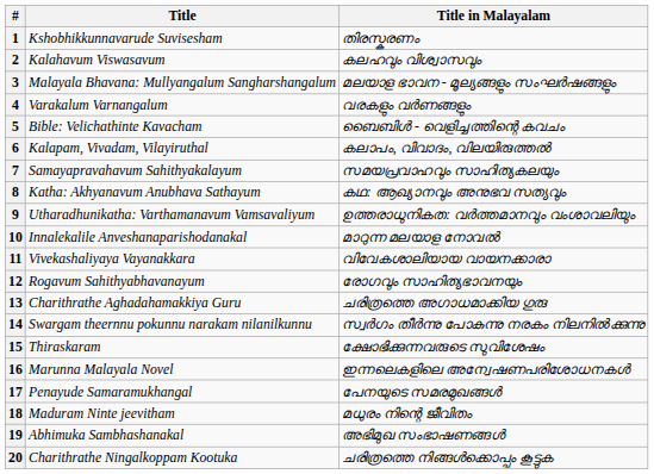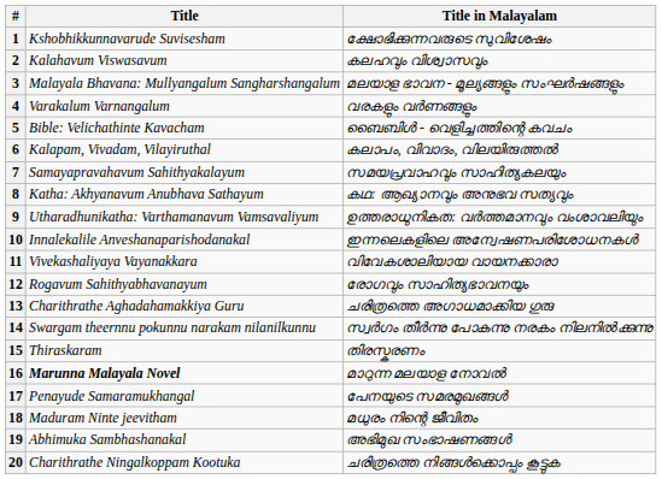 <table class="wikitable">
 <tr>
 <th>#</th>
 <th>Title</th>
 <th>Title in Malayalam</th>
 </tr>
 <tr>
 <th>1</th>
 <td><em>Kshobhikkunnavarude Suvisesham</em></td>
-<td><em>തിരസ്കരണം  </em></td>
+<td><em>ക്ഷോഭിക്കുന്നവരുടെ സുവിശേഷം </em></td>
 </tr>
 <tr>
 <th>2</th>
 <td><em>Kalahavum Viswasavum</em></td>
 <td><em>കലഹവും വിശ്വാസവും </em></td>
 </tr>
 <tr>
 <th>3</th>
 <td><em>Malayala Bhavana: Mullyangalum Sangharshangalum</em></td>
 <td><em>മലയാള ഭാവന - മൂല്യങ്ങളും സംഘർഷങ്ങളും </em></td>
 </tr>
 <tr>
 <th>4</th>
 <td><em>Varakalum Varnangalum</em></td>
 <td><em>വരകളും വർണങ്ങളും </em></td>
 </tr>
 <tr>
 <th>5</th>
 <td><em>Bible: Velichathinte Kavacham</em></td>
 <td><em>ബൈബിൾ - വെളിച്ചത്തിന്റെ കവചം </em></td>
 </tr>
 <tr>
 <th>6</th>
 <td><em>Kalapam, Vivadam, Vilayiruthal</em></td>
 <td><em>കലാപം, വിവാദം, വിലയിരുത്തൽ </em></td>
 </tr>
 <tr>
 <th>7</th>
 <td><em>Samayapravahavum Sahithyakalayum</em></td>
 <td><em>സമയപ്രവാഹവും സാഹിത്യകലയും</em></td>
 </tr>
 <tr>
 <th>8</th>
 <td><em>Katha: Akhyanavum Anubhava Sathayum</em></td>
 <td><em>കഥ: ആഖ്യാനവും അനുഭവ സത്യവും </em></td>
 </tr>
 <tr>
 <th>9</th>
 <td><em>Utharadhunikatha: Varthamanavum Vamsavaliyum</em></td>
 <td><em>ഉത്തരാധുനികത: വർത്തമാനവും വംശാവലിയും </em></td>
 </tr>
 <tr>
 <th>10</th>
 <td><em>Innalekalile Anveshanaparishodanakal</em></td>
-<td><em>മാറുന്ന മലയാള നോവൽ</em></td>
+<td><em>ഇന്നലെകളിലെ അന്വേഷണപരിശോധനകൾ</em></td>
 </tr>
 <tr>
 <th>11</th>
 <td><em>Vivekashaliyaya Vayanakkara</em></td>
 <td><em>വിവേകശാലിയായ വായനക്കാരാ</em></td>
 </tr>
 <tr>
 <th>12</th>
 <td><em>Rogavum Sahithyabhavanayum</em></td>
 <td><em>രോഗവും സാഹിത്യഭാവനയും</em></td>
 </tr>
 <tr>
 <th>13</th>
 <td><em>Charithrathe Aghadahamakkiya Guru</em></td>
 <td><em>ചരിത്രത്തെ അഗാധമാക്കിയ ഗുരു </em></td>
 </tr>
 <tr>
 <th>14</th>
 <td><em>Swargam theernnu pokunnu narakam nilanilkunnu</em></td>
 <td><em>സ്വർഗം തീർന്നു പോകുന്നു നരകം നിലനിൽക്കുന്നു </em></td>
 </tr>
 <tr>
 <th>15</th>
 <td><em>Thiraskaram</em></td>
-<td><em>ക്ഷോഭിക്കുന്നവരുടെ സുവിശേഷം </em></td>
+<td><em>തിരസ്കരണം  </em></td>
 </tr>
 <tr>
 <th>16</th>
-<td><em>Marunna Malayala Novel</em></td>
-<td><em>ഇന്നലെകളിലെ അന്വേഷണപരിശോധനകൾ</em></td>
+<td><strong><em>Marunna Malayala Novel</em></strong></td>
+<td><em>മാറുന്ന മലയാള നോവൽ</em></td>
 </tr>
 <tr>
 <th>17</th>
 <td><em>Penayude Samaramukhangal</em></td>
 <td><em>പേനയുടെ സമരമുഖങ്ങൾ</em></td>
 </tr>
 <tr>
 <th>18</th>
 <td><em>Maduram Ninte jeevitham</em></td>
 <td><em>മധുരം നിന്റെ ജീവിതം </em></td>
 </tr>
 <tr>
 <th>19</th>
 <td><em>Abhimuka Sambhashanakal</em></td>
 <td><em>അഭിമുഖ സംഭാഷണങ്ങൾ </em></td>
 </tr>
 <tr>
 <th>20</th>
 <td><em>Charithrathe Ningalkoppam Kootuka</em></td>
 <td><em>ചരിത്രത്തെ നിങ്ങൾക്കൊപ്പം കൂട്ടുക</em></td>
 </tr>
 </table>
